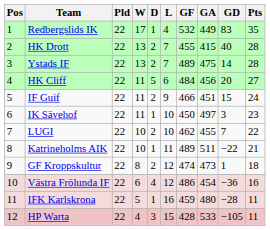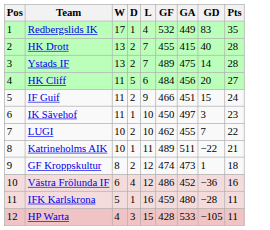 <table class="wikitable">
 <tr>
 <th><span>Pos</span></th>
 <th>Team</th>
-<th><span>Pld</span></th>
 <th><span>W</span></th>
 <th><span>D</span></th>
 <th><span>L</span></th>
 <th><span>GF</span></th>
 <th><span>GA</span></th>
 <th><span>GD</span></th>
 <th><span>Pts</span></th>
 </tr>
 <tr style="background:#bbffbb">
 <td>1</td>
 <td><a href='#'>Redbergslids IK</a></td>
-<td>22</td>
 <td>17</td>
 <td>1</td>
 <td>4</td>
 <td>532</td>
 <td>449</td>
 <td>83</td>
 <td>35</td>
 </tr>
 <tr style="background:#bbffbb">
 <td>2</td>
 <td><a href='#'>HK Drott</a></td>
-<td>22</td>
 <td>13</td>
 <td>2</td>
 <td>7</td>
 <td>455</td>
 <td>415</td>
 <td>40</td>
 <td>28</td>
 </tr>
 <tr style="background:#bbffbb">
 <td>3</td>
 <td><a href='#'>Ystads IF</a></td>
-<td>22</td>
 <td>13</td>
 <td>2</td>
 <td>7</td>
 <td>489</td>
 <td>475</td>
 <td>14</td>
 <td>28</td>
 </tr>
 <tr style="background:#bbffbb">
 <td>4</td>
 <td><a href='#'>HK Cliff</a></td>
-<td>22</td>
 <td>11</td>
 <td>5</td>
 <td>6</td>
 <td>484</td>
 <td>456</td>
 <td>20</td>
 <td>27</td>
 </tr>
 <tr>
 <td>5</td>
 <td><a href='#'>IF Guif</a></td>
-<td>22</td>
 <td>11</td>
 <td>2</td>
 <td>9</td>
 <td>466</td>
 <td>451</td>
 <td>15</td>
 <td>24</td>
 </tr>
 <tr>
 <td>6</td>
 <td><a href='#'>IK Sävehof</a></td>
-<td>22</td>
 <td>11</td>
 <td>1</td>
 <td>10</td>
 <td>450</td>
 <td>497</td>
 <td>3</td>
 <td>23</td>
 </tr>
 <tr>
 <td>7</td>
 <td><a href='#'>LUGI</a></td>
-<td>22</td>
 <td>10</td>
 <td>2</td>
 <td>10</td>
 <td>462</td>
 <td>455</td>
 <td>7</td>
 <td>22</td>
 </tr>
 <tr>
 <td>8</td>
 <td><a href='#'>Katrineholms AIK</a></td>
-<td>22</td>
 <td>10</td>
 <td>1</td>
 <td>11</td>
 <td>489</td>
 <td>511</td>
 <td>−22</td>
 <td>21</td>
 </tr>
 <tr>
 <td>9</td>
 <td><a href='#'>GF Kroppskultur</a></td>
-<td>22</td>
 <td>8</td>
 <td>2</td>
 <td>12</td>
 <td>474</td>
 <td>473</td>
 <td>1</td>
 <td>18</td>
 </tr>
 <tr align="left" style="background:#f4dcdc;">
 <td>10</td>
 <td><a href='#'>Västra Frölunda IF</a></td>
-<td>22</td>
 <td>6</td>
 <td>4</td>
 <td>12</td>
 <td>486</td>
-<td>454</td>
+<td>452</td>
 <td>−36</td>
 <td>16</td>
 </tr>
 <tr align="left" style="background:#f4dcdc;">
 <td>11</td>
 <td><a href='#'>IFK Karlskrona</a></td>
-<td>22</td>
 <td>5</td>
 <td>1</td>
 <td>16</td>
 <td>459</td>
 <td>480</td>
 <td>−28</td>
 <td>11</td>
 </tr>
 <tr align="left" style="background:#f0c4c4;">
 <td>12</td>
 <td><a href='#'>HP Warta</a></td>
-<td>22</td>
 <td>4</td>
 <td>3</td>
 <td>15</td>
 <td>428</td>
 <td>533</td>
 <td>−105</td>
 <td>11</td>
 </tr>
 </table>
